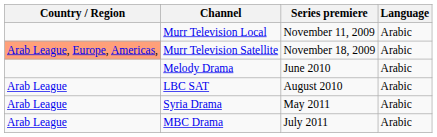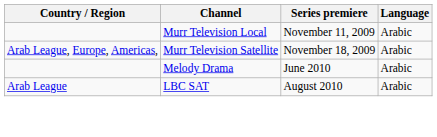 <table class="wikitable">
 <tr>
 <th>Country / Region</th>
 <th>Channel</th>
 <th>Series premiere</th>
 <th>Language</th>
 </tr>
 <tr>
 <td></td>
 <td><a href='#'>Murr Television Local</a></td>
 <td>November 11, 2009</td>
 <td>Arabic</td>
 </tr>
 <tr>
-<td style="background: lightsalmon;"><a href='#'>Arab League</a>, <a href='#'>Europe</a>, <a href='#'>Americas</a>, </td>
+<td><a href='#'>Arab League</a>, <a href='#'>Europe</a>, <a href='#'>Americas</a>, </td>
 <td><a href='#'>Murr Television Satellite</a></td>
 <td>November 18, 2009</td>
 <td>Arabic</td>
 </tr>
 <tr>
 <td></td>
 <td><a href='#'>Melody Drama</a></td>
 <td>June 2010</td>
 <td>Arabic</td>
 </tr>
 <tr>
 <td><a href='#'>Arab League</a></td>
 <td><a href='#'>LBC SAT</a></td>
 <td>August 2010</td>
 <td>Arabic</td>
 </tr>
-<tr>
-<td><a href='#'>Arab League</a></td>
-<td><a href='#'>Syria Drama</a></td>
-<td>May 2011</td>
-<td>Arabic</td>
-</tr>
-<tr>
-<td><a href='#'>Arab League</a></td>
-<td><a href='#'>MBC Drama</a></td>
-<td>July 2011</td>
-<td>Arabic</td>
-</tr>
 </table>
